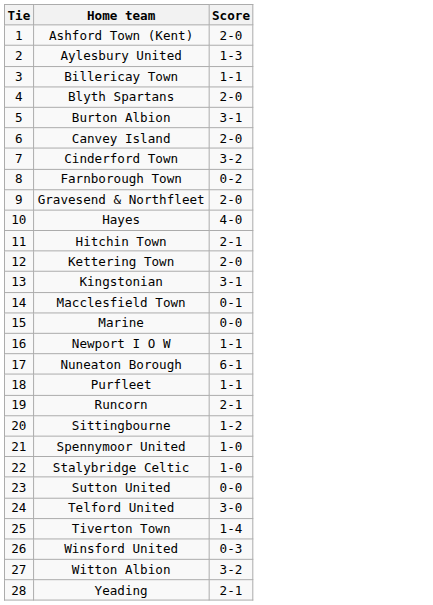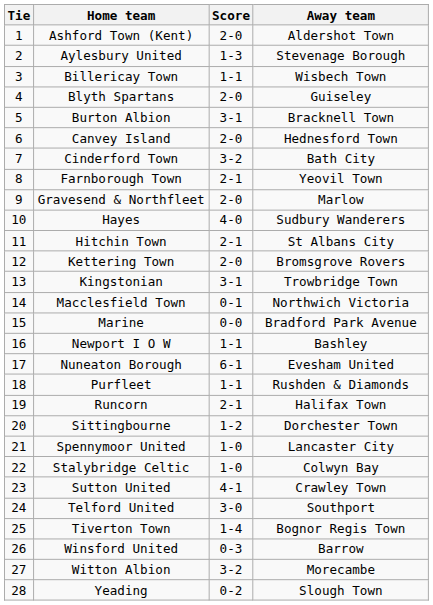 <table class="wikitable" style="text-align:center;">
 <tr>
 <th width=20>Tie</th>
 <th width=175>Home team</th>
 <th width=20>Score</th>
+<th width=175>Away team</th>
 </tr>
 <tr>
 <td>1</td>
 <td>Ashford Town (Kent)</td>
 <td>2-0</td>
+<td>Aldershot Town</td>
 </tr>
 <tr>
 <td>2</td>
 <td>Aylesbury United</td>
 <td>1-3</td>
+<td>Stevenage Borough</td>
 </tr>
 <tr>
 <td>3</td>
 <td>Billericay Town</td>
 <td>1-1</td>
+<td>Wisbech Town</td>
 </tr>
 <tr>
 <td>4</td>
 <td>Blyth Spartans</td>
 <td>2-0</td>
+<td>Guiseley</td>
 </tr>
 <tr>
 <td>5</td>
 <td>Burton Albion</td>
 <td>3-1</td>
+<td>Bracknell Town</td>
 </tr>
 <tr>
 <td>6</td>
 <td>Canvey Island</td>
 <td>2-0</td>
+<td>Hednesford Town</td>
 </tr>
 <tr>
 <td>7</td>
 <td>Cinderford Town</td>
 <td>3-2</td>
+<td>Bath City</td>
 </tr>
 <tr>
 <td>8</td>
 <td>Farnborough Town</td>
-<td>0-2</td>
+<td>2-1</td>
+<td>Yeovil Town</td>
 </tr>
 <tr>
 <td>9</td>
 <td>Gravesend & Northfleet</td>
 <td>2-0</td>
+<td>Marlow</td>
 </tr>
 <tr>
 <td>10</td>
 <td>Hayes</td>
 <td>4-0</td>
+<td>Sudbury Wanderers</td>
 </tr>
 <tr>
 <td>11</td>
 <td>Hitchin Town</td>
 <td>2-1</td>
+<td>St Albans City</td>
 </tr>
 <tr>
 <td>12</td>
 <td>Kettering Town</td>
 <td>2-0</td>
+<td>Bromsgrove Rovers</td>
 </tr>
 <tr>
 <td>13</td>
 <td>Kingstonian</td>
 <td>3-1</td>
+<td>Trowbridge Town</td>
 </tr>
 <tr>
 <td>14</td>
 <td>Macclesfield Town</td>
 <td>0-1</td>
+<td>Northwich Victoria</td>
 </tr>
 <tr>
 <td>15</td>
 <td>Marine</td>
 <td>0-0</td>
+<td>Bradford Park Avenue</td>
 </tr>
 <tr>
 <td>16</td>
 <td>Newport I O W</td>
 <td>1-1</td>
+<td>Bashley</td>
 </tr>
 <tr>
 <td>17</td>
 <td>Nuneaton Borough</td>
 <td>6-1</td>
+<td>Evesham United</td>
 </tr>
 <tr>
 <td>18</td>
 <td>Purfleet</td>
 <td>1-1</td>
+<td>Rushden & Diamonds</td>
 </tr>
 <tr>
 <td>19</td>
 <td>Runcorn</td>
 <td>2-1</td>
+<td>Halifax Town</td>
 </tr>
 <tr>
 <td>20</td>
 <td>Sittingbourne</td>
 <td>1-2</td>
+<td>Dorchester Town</td>
 </tr>
 <tr>
 <td>21</td>
 <td>Spennymoor United</td>
 <td>1-0</td>
+<td>Lancaster City</td>
 </tr>
 <tr>
 <td>22</td>
 <td>Stalybridge Celtic</td>
 <td>1-0</td>
+<td>Colwyn Bay</td>
 </tr>
 <tr>
 <td>23</td>
 <td>Sutton United</td>
-<td>0-0</td>
+<td>4-1</td>
+<td>Crawley Town</td>
 </tr>
 <tr>
 <td>24</td>
 <td>Telford United</td>
 <td>3-0</td>
+<td>Southport</td>
 </tr>
 <tr>
 <td>25</td>
 <td>Tiverton Town</td>
 <td>1-4</td>
+<td>Bognor Regis Town</td>
 </tr>
 <tr>
 <td>26</td>
 <td>Winsford United</td>
 <td>0-3</td>
+<td>Barrow</td>
 </tr>
 <tr>
 <td>27</td>
 <td>Witton Albion</td>
 <td>3-2</td>
+<td>Morecambe</td>
 </tr>
 <tr>
 <td>28</td>
 <td>Yeading</td>
-<td>2-1</td>
+<td>0-2</td>
+<td>Slough Town</td>
 </tr>
 </table>
